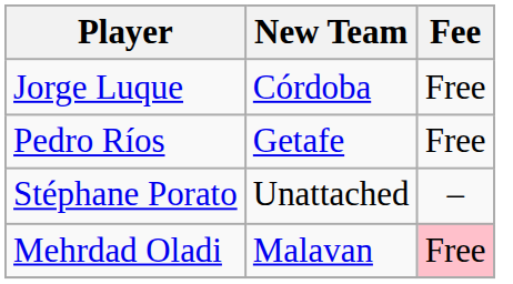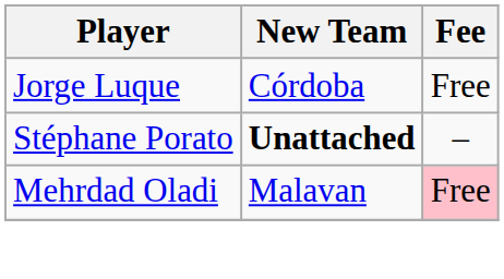 <table class="wikitable">
 <tr>
 <th>Player</th>
 <th>New Team</th>
 <th>Fee</th>
 </tr>
 <tr>
 <td> <a href='#'>Jorge Luque</a></td>
 <td> <a href='#'>Córdoba</a></td>
 <td>Free</td>
 </tr>
 <tr>
-<td> <a href='#'>Pedro Ríos</a></td>
-<td> <a href='#'>Getafe</a></td>
-<td>Free</td>
-</tr>
-<tr>
 <td> <a href='#'>Stéphane Porato</a></td>
-<td>Unattached</td>
+<td><strong>Unattached</strong></td>
 <td align="center">–</td>
 </tr>
 <tr>
 <td> <a href='#'>Mehrdad Oladi</a></td>
 <td> <a href='#'>Malavan</a></td>
 <td style="background: pink;">Free</td>
 </tr>
 <tr>
 </tr>
 </table>
